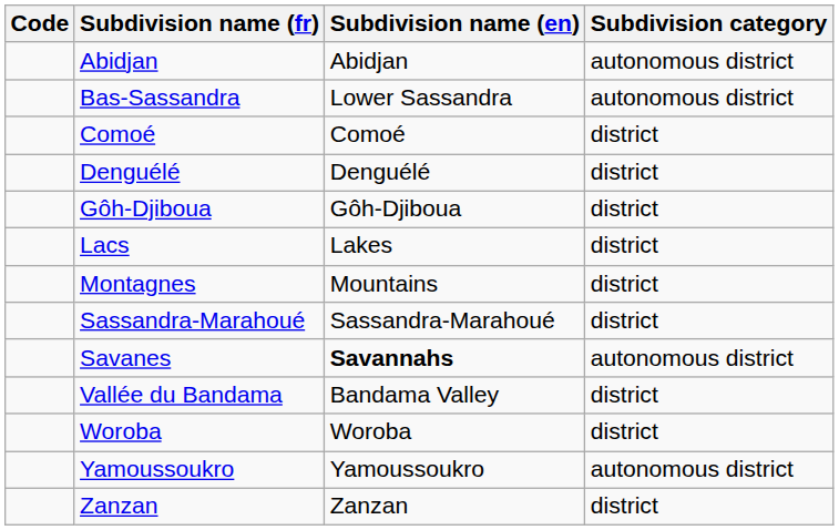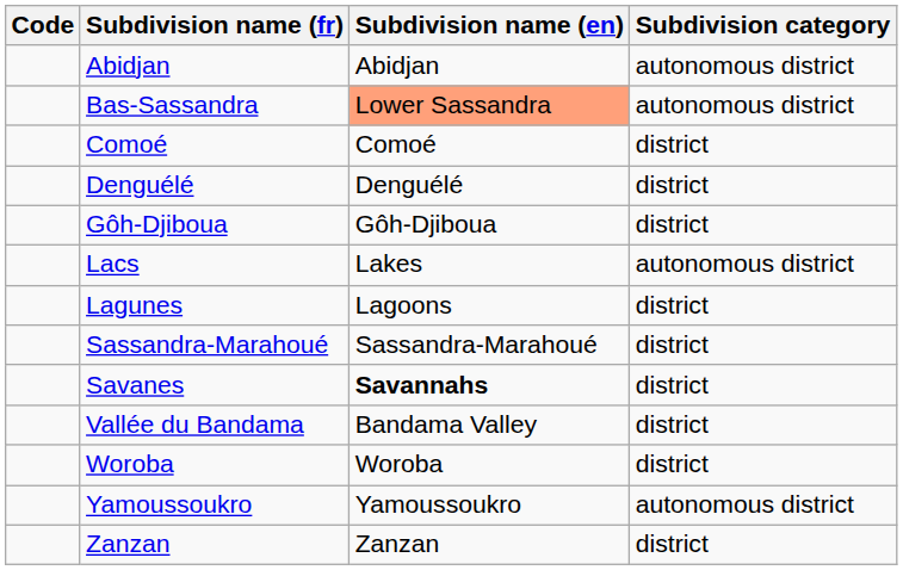 <table class="wikitable sortable">
 <tr>
 <th>Code</th>
 <th>Subdivision name (<a href='#'>fr</a>)</th>
 <th>Subdivision name (<a href='#'>en</a>) </th>
 <th>Subdivision category</th>
 </tr>
 <tr>
 <td></td>
 <td><a href='#'>Abidjan</a></td>
 <td>Abidjan</td>
 <td>autonomous district</td>
 </tr>
 <tr>
 <td></td>
 <td><a href='#'>Bas-Sassandra</a></td>
-<td>Lower Sassandra</td>
+<td style="background: lightsalmon;">Lower Sassandra</td>
 <td>autonomous district</td>
 </tr>
 <tr>
 <td></td>
 <td><a href='#'>Comoé</a></td>
 <td>Comoé</td>
 <td>district</td>
 </tr>
 <tr>
 <td></td>
 <td><a href='#'>Denguélé</a></td>
 <td>Denguélé</td>
 <td>district</td>
 </tr>
 <tr>
 <td></td>
 <td><a href='#'>Gôh-Djiboua</a></td>
 <td>Gôh-Djiboua</td>
 <td>district</td>
 </tr>
 <tr>
 <td></td>
 <td><a href='#'>Lacs</a></td>
 <td>Lakes</td>
-<td>district</td>
+<td>autonomous district</td>
 </tr>
 <tr>
 <td></td>
-<td><a href='#'>Montagnes</a></td>
-<td>Mountains</td>
+<td><a href='#'>Lagunes</a></td>
+<td>Lagoons</td>
 <td>district</td>
 </tr>
 <tr>
 <td></td>
 <td><a href='#'>Sassandra-Marahoué</a></td>
 <td>Sassandra-Marahoué</td>
 <td>district</td>
 </tr>
 <tr>
 <td></td>
 <td><a href='#'>Savanes</a></td>
 <td><strong>Savannahs</strong></td>
-<td>autonomous district</td>
+<td>district</td>
 </tr>
 <tr>
 <td></td>
 <td><a href='#'>Vallée du Bandama</a></td>
 <td>Bandama Valley</td>
 <td>district</td>
 </tr>
 <tr>
 <td></td>
 <td><a href='#'>Woroba</a></td>
 <td>Woroba</td>
 <td>district</td>
 </tr>
 <tr>
 <td></td>
 <td><a href='#'>Yamoussoukro</a></td>
 <td>Yamoussoukro</td>
 <td>autonomous district</td>
 </tr>
 <tr>
 <td></td>
 <td><a href='#'>Zanzan</a></td>
 <td>Zanzan</td>
 <td>district</td>
 </tr>
 </table>
